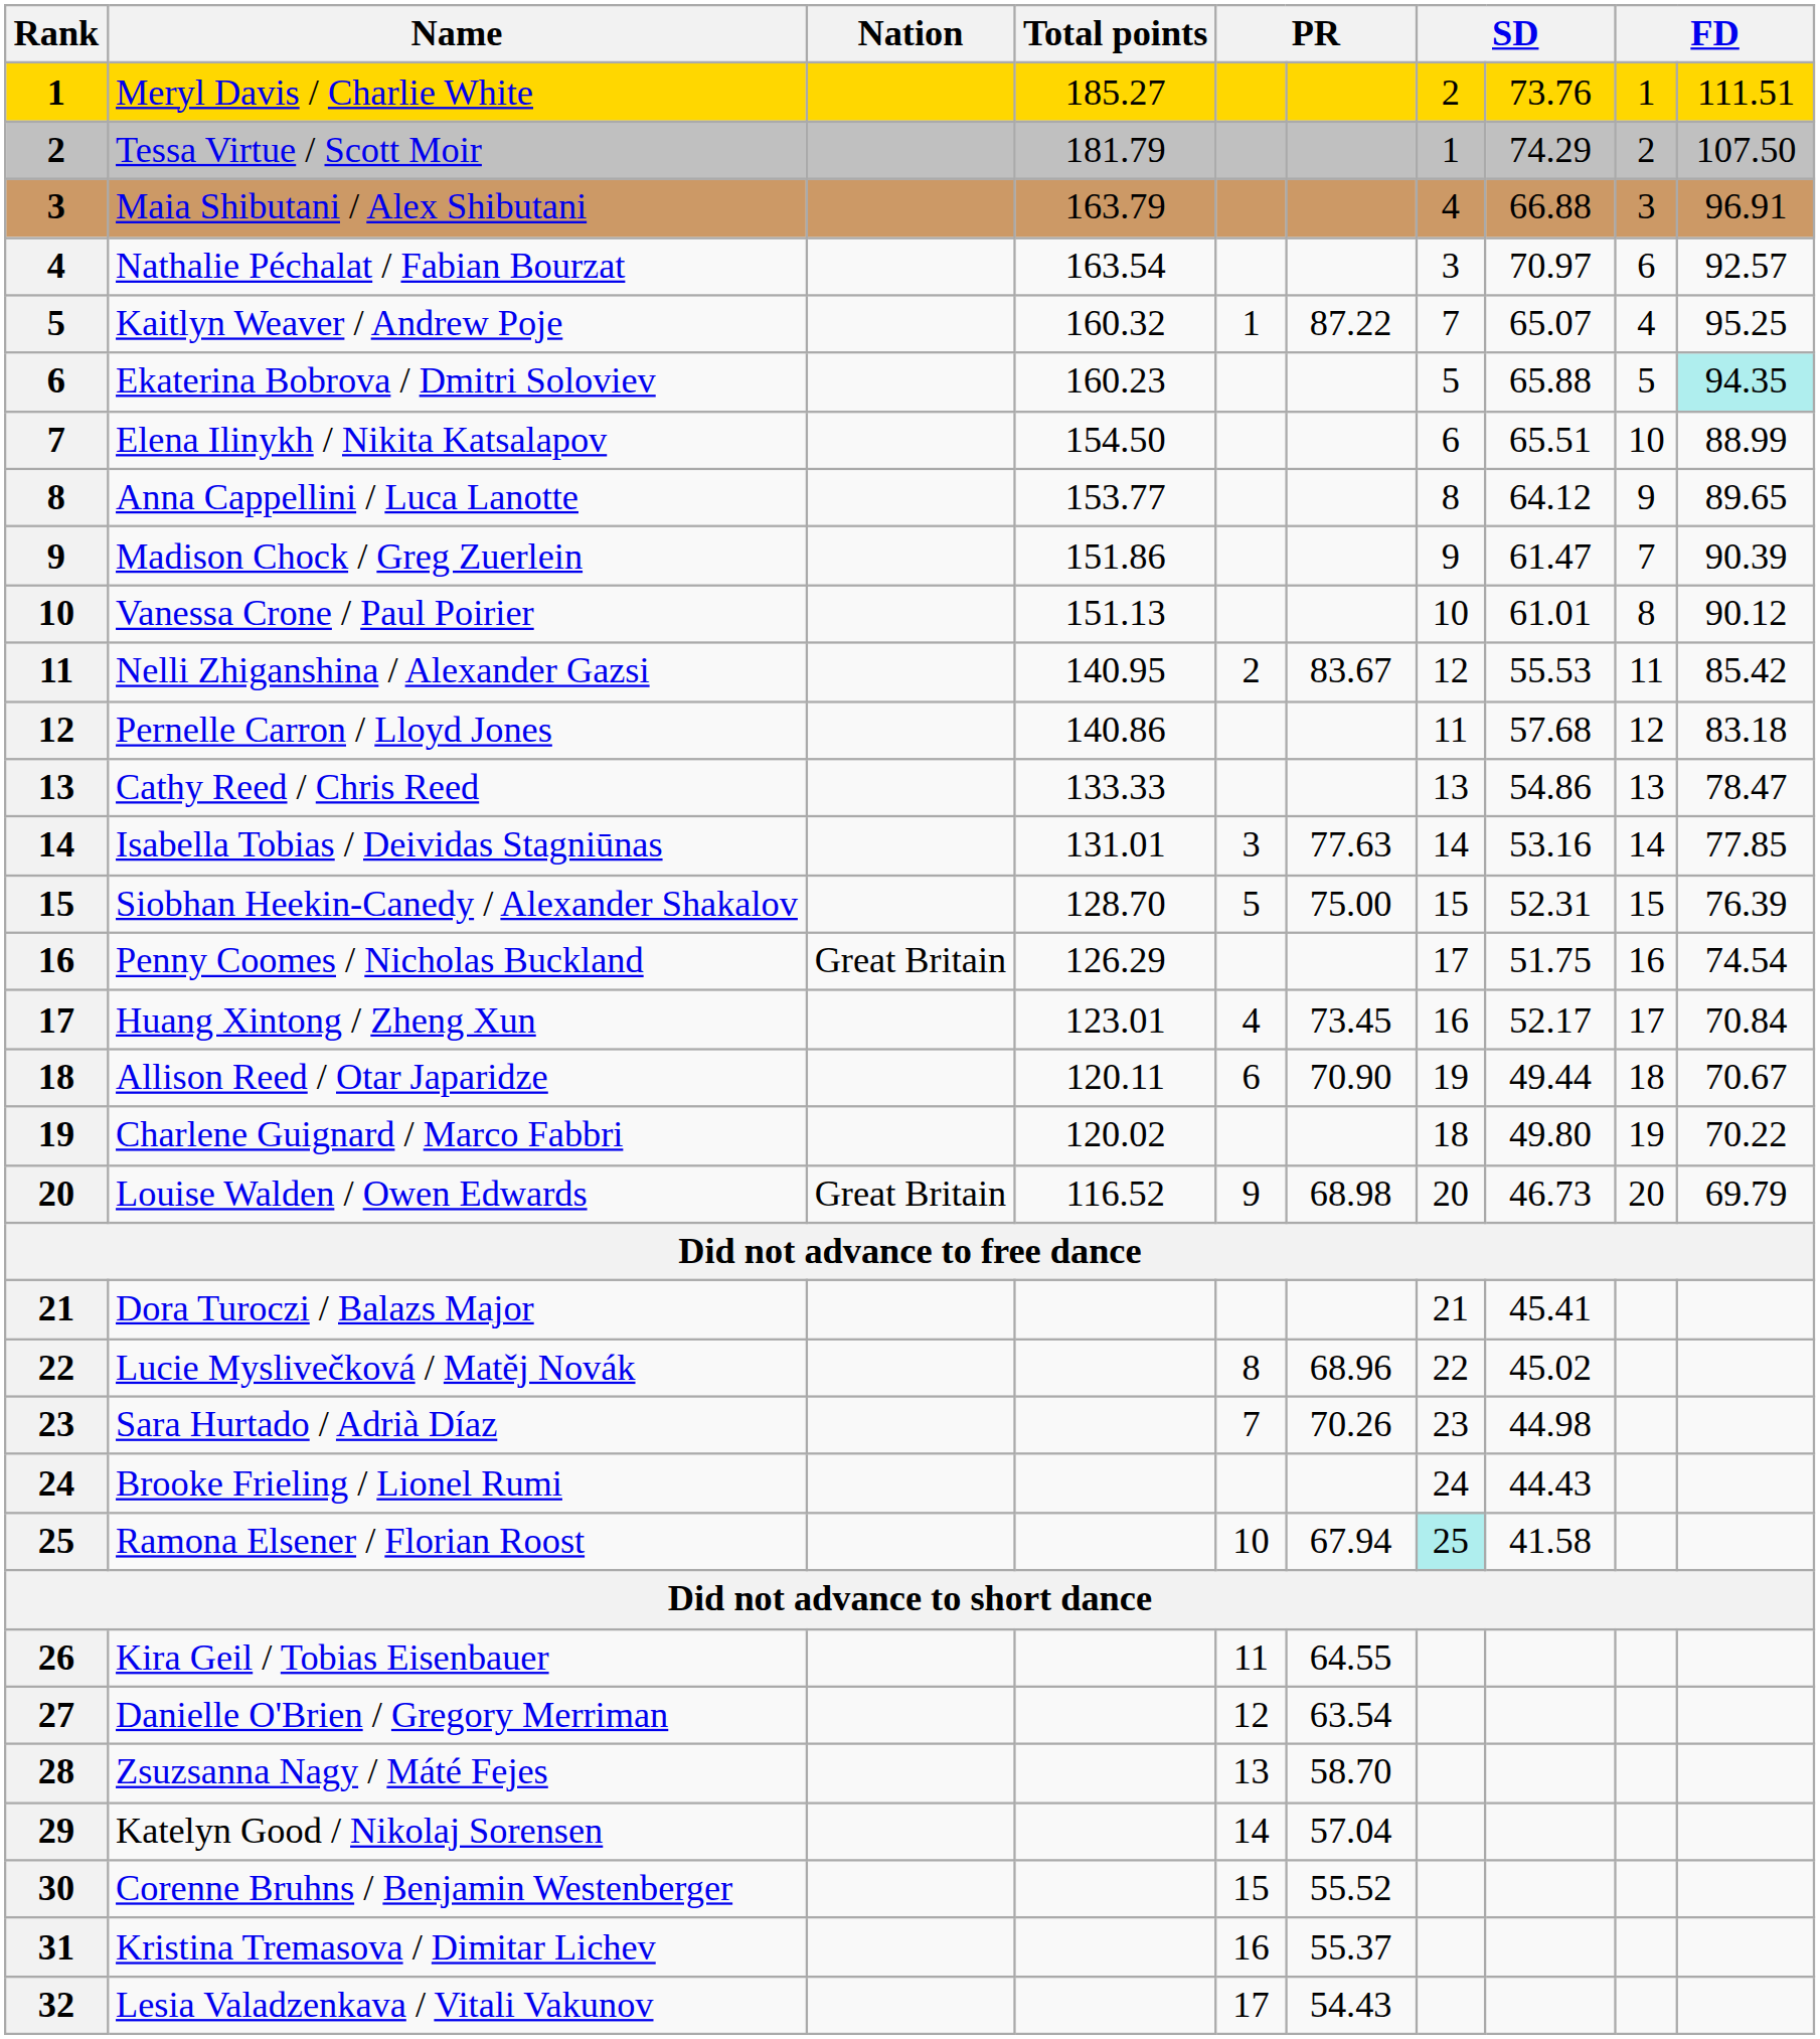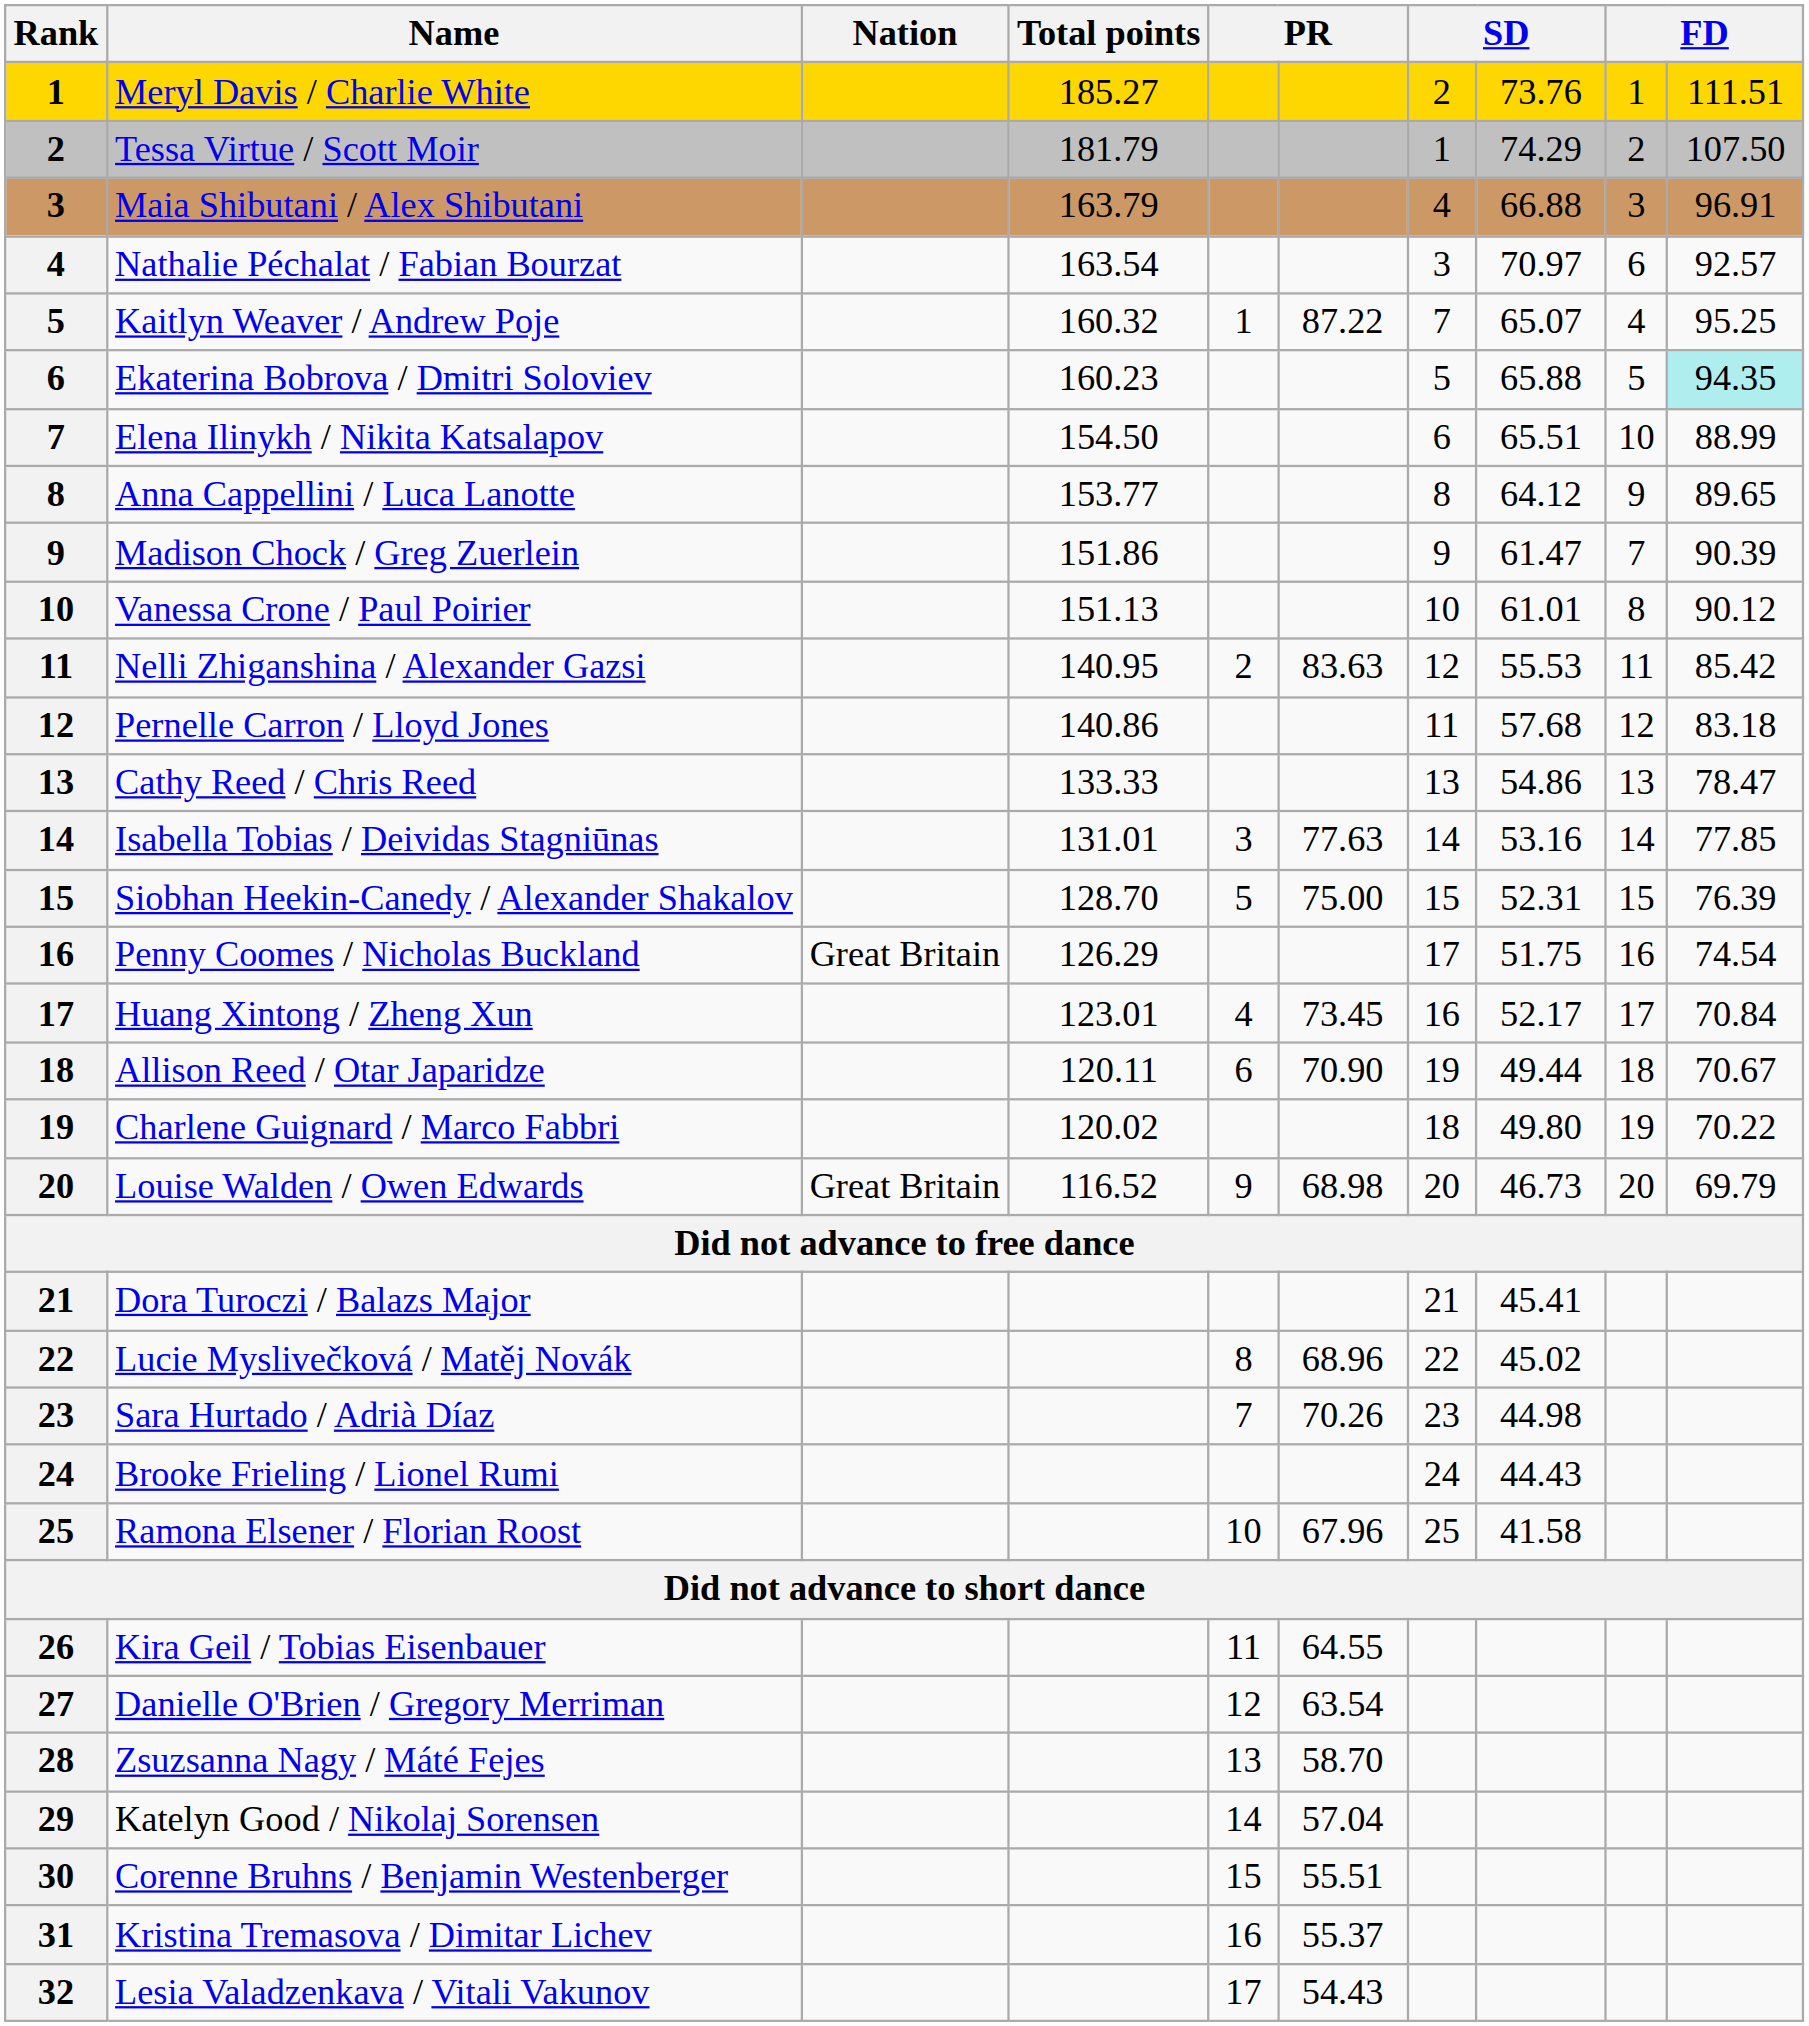 <table class="wikitable sortable">
 <tr>
 <th>Rank</th>
 <th>Name</th>
 <th>Nation</th>
 <th>Total points</th>
 <th colspan="2" width="80px">PR</th>
 <th colspan="2" width="80px"><a href='#'>SD</a></th>
 <th colspan="2" width="80px"><a href='#'>FD</a></th>
 </tr>
 <tr bgcolor="gold">
 <td align="center"><strong>1</strong></td>
 <td><a href='#'>Meryl Davis</a> / <a href='#'>Charlie White</a></td>
 <td></td>
 <td align="center">185.27</td>
 <td></td>
 <td></td>
 <td align="center">2</td>
 <td align="center">73.76</td>
 <td align="center">1</td>
 <td align="center">111.51</td>
 </tr>
 <tr bgcolor="silver">
 <td align="center"><strong>2</strong></td>
 <td><a href='#'>Tessa Virtue</a> / <a href='#'>Scott Moir</a></td>
 <td></td>
 <td align="center">181.79</td>
 <td></td>
 <td></td>
 <td align="center">1</td>
 <td align="center">74.29</td>
 <td align="center">2</td>
 <td align="center">107.50</td>
 </tr>
 <tr bgcolor="cc9966">
 <td align="center"><strong>3</strong></td>
 <td><a href='#'>Maia Shibutani</a> / <a href='#'>Alex Shibutani</a></td>
 <td></td>
 <td align="center">163.79</td>
 <td></td>
 <td></td>
 <td align="center">4</td>
 <td align="center">66.88</td>
 <td align="center">3</td>
 <td align="center">96.91</td>
 </tr>
 <tr>
 <th>4</th>
 <td><a href='#'>Nathalie Péchalat</a> / <a href='#'>Fabian Bourzat</a></td>
 <td></td>
 <td align="center">163.54</td>
 <td></td>
 <td></td>
 <td align="center">3</td>
 <td align="center">70.97</td>
 <td align="center">6</td>
 <td align="center">92.57</td>
 </tr>
 <tr>
 <th>5</th>
 <td><a href='#'>Kaitlyn Weaver</a> / <a href='#'>Andrew Poje</a></td>
 <td></td>
 <td align="center">160.32</td>
 <td align="center">1</td>
 <td align="center">87.22</td>
 <td align="center">7</td>
 <td align="center">65.07</td>
 <td align="center">4</td>
 <td align="center">95.25</td>
 </tr>
 <tr>
 <th>6</th>
 <td><a href='#'>Ekaterina Bobrova</a> / <a href='#'>Dmitri Soloviev</a></td>
 <td></td>
 <td align="center">160.23</td>
 <td></td>
 <td></td>
 <td align="center">5</td>
 <td align="center">65.88</td>
 <td align="center">5</td>
 <td align="center" style="background: paleturquoise;">94.35</td>
 </tr>
 <tr>
 <th>7</th>
 <td><a href='#'>Elena Ilinykh</a> / <a href='#'>Nikita Katsalapov</a></td>
 <td></td>
 <td align="center">154.50</td>
 <td></td>
 <td></td>
 <td align="center">6</td>
 <td align="center">65.51</td>
 <td align="center">10</td>
 <td align="center">88.99</td>
 </tr>
 <tr>
 <th>8</th>
 <td><a href='#'>Anna Cappellini</a> / <a href='#'>Luca Lanotte</a></td>
 <td></td>
 <td align="center">153.77</td>
 <td></td>
 <td></td>
 <td align="center">8</td>
 <td align="center">64.12</td>
 <td align="center">9</td>
 <td align="center">89.65</td>
 </tr>
 <tr>
 <th>9</th>
 <td><a href='#'>Madison Chock</a> / <a href='#'>Greg Zuerlein</a></td>
 <td></td>
 <td align="center">151.86</td>
 <td></td>
 <td></td>
 <td align="center">9</td>
 <td align="center">61.47</td>
 <td align="center">7</td>
 <td align="center">90.39</td>
 </tr>
 <tr>
 <th>10</th>
 <td><a href='#'>Vanessa Crone</a> / <a href='#'>Paul Poirier</a></td>
 <td></td>
 <td align="center">151.13</td>
 <td></td>
 <td></td>
 <td align="center">10</td>
 <td align="center">61.01</td>
 <td align="center">8</td>
 <td align="center">90.12</td>
 </tr>
 <tr>
 <th>11</th>
 <td><a href='#'>Nelli Zhiganshina</a> / <a href='#'>Alexander Gazsi</a></td>
 <td></td>
 <td align="center">140.95</td>
 <td align="center">2</td>
-<td align="center">83.67</td>
+<td align="center">83.63</td>
 <td align="center">12</td>
 <td align="center">55.53</td>
 <td align="center">11</td>
 <td align="center">85.42</td>
 </tr>
 <tr>
 <th>12</th>
 <td><a href='#'>Pernelle Carron</a> / <a href='#'>Lloyd Jones</a></td>
 <td></td>
 <td align="center">140.86</td>
 <td></td>
 <td></td>
 <td align="center">11</td>
 <td align="center">57.68</td>
 <td align="center">12</td>
 <td align="center">83.18</td>
 </tr>
 <tr>
 <th>13</th>
 <td><a href='#'>Cathy Reed</a> / <a href='#'>Chris Reed</a></td>
 <td></td>
 <td align="center">133.33</td>
 <td></td>
 <td></td>
 <td align="center">13</td>
 <td align="center">54.86</td>
 <td align="center">13</td>
 <td align="center">78.47</td>
 </tr>
 <tr>
 <th>14</th>
 <td><a href='#'>Isabella Tobias</a> / <a href='#'>Deividas Stagniūnas</a></td>
 <td></td>
 <td align="center">131.01</td>
 <td align="center">3</td>
 <td align="center">77.63</td>
 <td align="center">14</td>
 <td align="center">53.16</td>
 <td align="center">14</td>
 <td align="center">77.85</td>
 </tr>
 <tr>
 <th>15</th>
 <td><a href='#'>Siobhan Heekin-Canedy</a> / <a href='#'>Alexander Shakalov</a></td>
 <td></td>
 <td align="center">128.70</td>
 <td align="center">5</td>
 <td align="center">75.00</td>
 <td align="center">15</td>
 <td align="center">52.31</td>
 <td align="center">15</td>
 <td align="center">76.39</td>
 </tr>
 <tr>
 <th>16</th>
 <td><a href='#'>Penny Coomes</a> / <a href='#'>Nicholas Buckland</a></td>
 <td> Great Britain</td>
 <td align="center">126.29</td>
 <td></td>
 <td></td>
 <td align="center">17</td>
 <td align="center">51.75</td>
 <td align="center">16</td>
 <td align="center">74.54</td>
 </tr>
 <tr>
 <th>17</th>
 <td><a href='#'>Huang Xintong</a> / <a href='#'>Zheng Xun</a></td>
 <td></td>
 <td align="center">123.01</td>
 <td align="center">4</td>
 <td align="center">73.45</td>
 <td align="center">16</td>
 <td align="center">52.17</td>
 <td align="center">17</td>
 <td align="center">70.84</td>
 </tr>
 <tr>
 <th>18</th>
 <td><a href='#'>Allison Reed</a> / <a href='#'>Otar Japaridze</a></td>
 <td></td>
 <td align="center">120.11</td>
 <td align="center">6</td>
 <td align="center">70.90</td>
 <td align="center">19</td>
 <td align="center">49.44</td>
 <td align="center">18</td>
 <td align="center">70.67</td>
 </tr>
 <tr>
 <th>19</th>
 <td><a href='#'>Charlene Guignard</a> / <a href='#'>Marco Fabbri</a></td>
 <td></td>
 <td align="center">120.02</td>
 <td></td>
 <td></td>
 <td align="center">18</td>
 <td align="center">49.80</td>
 <td align="center">19</td>
 <td align="center">70.22</td>
 </tr>
 <tr>
 <th>20</th>
 <td><a href='#'>Louise Walden</a> / <a href='#'>Owen Edwards</a></td>
 <td> Great Britain</td>
 <td align="center">116.52</td>
 <td align="center">9</td>
 <td align="center">68.98</td>
 <td align="center">20</td>
 <td align="center">46.73</td>
 <td align="center">20</td>
 <td align="center">69.79</td>
 </tr>
 <tr>
 <th colspan="10">Did not advance to free dance</th>
 </tr>
 <tr>
 <th>21</th>
 <td><a href='#'>Dora Turoczi</a> / <a href='#'>Balazs Major</a></td>
 <td></td>
 <td></td>
 <td></td>
 <td></td>
 <td align="center">21</td>
 <td align="center">45.41</td>
 <td></td>
 <td></td>
 </tr>
 <tr>
 <th>22</th>
 <td><a href='#'>Lucie Myslivečková</a> / <a href='#'>Matěj Novák</a></td>
 <td></td>
 <td></td>
 <td align="center">8</td>
 <td align="center">68.96</td>
 <td align="center">22</td>
 <td align="center">45.02</td>
 <td></td>
 <td></td>
 </tr>
 <tr>
 <th>23</th>
 <td><a href='#'>Sara Hurtado</a> / <a href='#'>Adrià Díaz</a></td>
 <td></td>
 <td></td>
 <td align="center">7</td>
 <td align="center">70.26</td>
 <td align="center">23</td>
 <td align="center">44.98</td>
 <td></td>
 <td></td>
 </tr>
 <tr>
 <th>24</th>
 <td><a href='#'>Brooke Frieling</a> / <a href='#'>Lionel Rumi</a></td>
 <td></td>
 <td></td>
 <td></td>
 <td></td>
 <td align="center">24</td>
 <td align="center">44.43</td>
 <td></td>
 <td></td>
 </tr>
 <tr>
 <th>25</th>
 <td><a href='#'>Ramona Elsener</a> / <a href='#'>Florian Roost</a></td>
 <td></td>
 <td></td>
 <td align="center">10</td>
-<td align="center">67.94</td>
-<td align="center" style="background: paleturquoise;">25</td>
+<td align="center">67.96</td>
+<td align="center">25</td>
 <td align="center">41.58</td>
 <td></td>
 <td></td>
 </tr>
 <tr>
 <th colspan="10">Did not advance to short dance</th>
 </tr>
 <tr>
 <th>26</th>
 <td><a href='#'>Kira Geil</a> / <a href='#'>Tobias Eisenbauer</a></td>
 <td></td>
 <td></td>
 <td align="center">11</td>
 <td align="center">64.55</td>
 <td></td>
 <td></td>
 <td></td>
 <td></td>
 </tr>
 <tr>
 <th>27</th>
 <td><a href='#'>Danielle O'Brien</a> / <a href='#'>Gregory Merriman</a></td>
 <td></td>
 <td></td>
 <td align="center">12</td>
 <td align="center">63.54</td>
 <td></td>
 <td></td>
 <td></td>
 <td></td>
 </tr>
 <tr>
 <th>28</th>
 <td><a href='#'>Zsuzsanna Nagy</a> / <a href='#'>Máté Fejes</a></td>
 <td></td>
 <td></td>
 <td align="center">13</td>
 <td align="center">58.70</td>
 <td></td>
 <td></td>
 <td></td>
 <td></td>
 </tr>
 <tr>
 <th>29</th>
 <td>Katelyn Good / <a href='#'>Nikolaj Sorensen</a></td>
 <td></td>
 <td></td>
 <td align="center">14</td>
 <td align="center">57.04</td>
 <td></td>
 <td></td>
 <td></td>
 <td></td>
 </tr>
 <tr>
 <th>30</th>
 <td><a href='#'>Corenne Bruhns</a> / <a href='#'>Benjamin Westenberger</a></td>
 <td></td>
 <td></td>
 <td align="center">15</td>
-<td align="center">55.52</td>
+<td align="center">55.51</td>
 <td></td>
 <td></td>
 <td></td>
 <td></td>
 </tr>
 <tr>
 <th>31</th>
 <td><a href='#'>Kristina Tremasova</a> / <a href='#'>Dimitar Lichev</a></td>
 <td></td>
 <td></td>
 <td align="center">16</td>
 <td align="center">55.37</td>
 <td></td>
 <td></td>
 <td></td>
 <td></td>
 </tr>
 <tr>
 <th>32</th>
 <td><a href='#'>Lesia Valadzenkava</a> / <a href='#'>Vitali Vakunov</a></td>
 <td></td>
 <td></td>
 <td align="center">17</td>
 <td align="center">54.43</td>
 <td></td>
 <td></td>
 <td></td>
 <td></td>
 </tr>
 </table>
